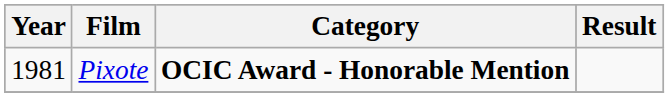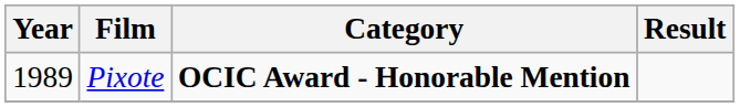 <table class="wikitable">
 <tr>
 <th>Year</th>
 <th>Film</th>
 <th>Category</th>
 <th>Result</th>
 </tr>
 <tr>
-<td>1981</td>
+<td>1989</td>
 <td><em><a href='#'>Pixote</a></em></td>
 <td><strong>OCIC Award - Honorable Mention</strong></td>
 <td></td>
 </tr>
 <tr>
 </tr>
 </table>
